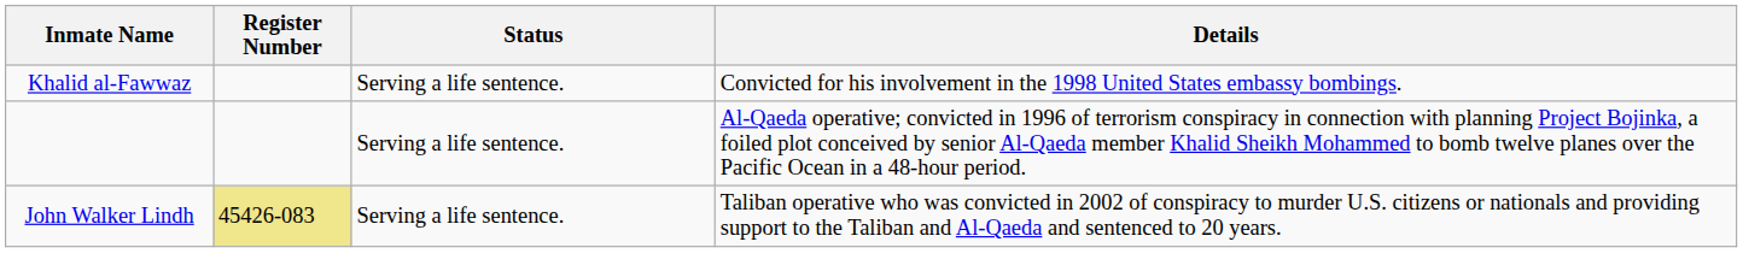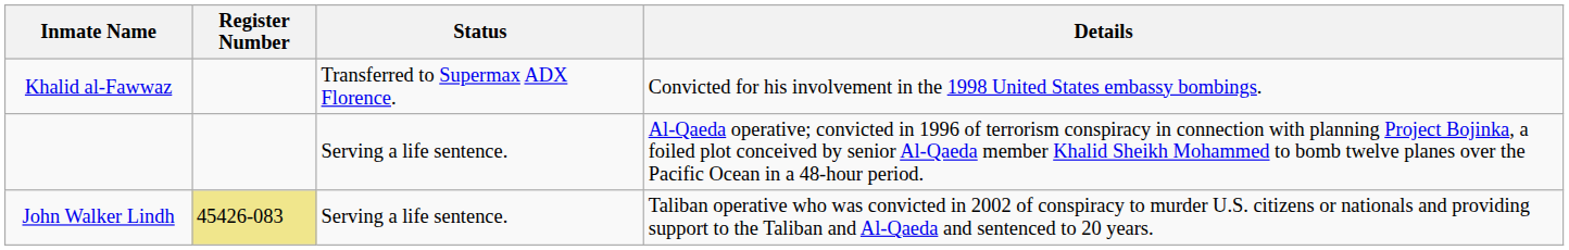 <table class="wikitable sortable">
 <tr>
 <th width=12%>Inmate Name</th>
 <th width=8%>Register Number</th>
 <th width=21%>Status</th>
 <th width=59%>Details</th>
 </tr>
 <tr>
 <td style="text-align:center;"><a href='#'>Khalid al-Fawwaz</a></td>
 <td style="text-align:center;"></td>
-<td>Serving a life sentence.</td>
+<td>Transferred to <a href='#'>Supermax</a> <a href='#'>ADX Florence</a>.</td>
 <td>Convicted for his involvement in the <a href='#'>1998 United States embassy bombings</a>.</td>
 </tr>
 <tr>
 <td style="text-align:center;"></td>
 <td align="center"></td>
 <td>Serving a life sentence.</td>
 <td><a href='#'>Al-Qaeda</a> operative; convicted in 1996 of terrorism conspiracy in connection with planning <a href='#'>Project Bojinka</a>, a foiled plot conceived by senior <a href='#'>Al-Qaeda</a> member <a href='#'>Khalid Sheikh Mohammed</a> to bomb twelve planes over the Pacific Ocean in a 48-hour period.</td>
 </tr>
 <tr>
 <td style="text-align:center;"><a href='#'>John Walker Lindh</a></td>
 <td style="background: khaki;">45426-083</td>
 <td>Serving a life sentence.</td>
 <td>Taliban operative who was convicted in 2002 of conspiracy to murder U.S. citizens or nationals and providing support to the Taliban and <a href='#'>Al-Qaeda</a> and sentenced to 20 years.</td>
 </tr>
 </table>
